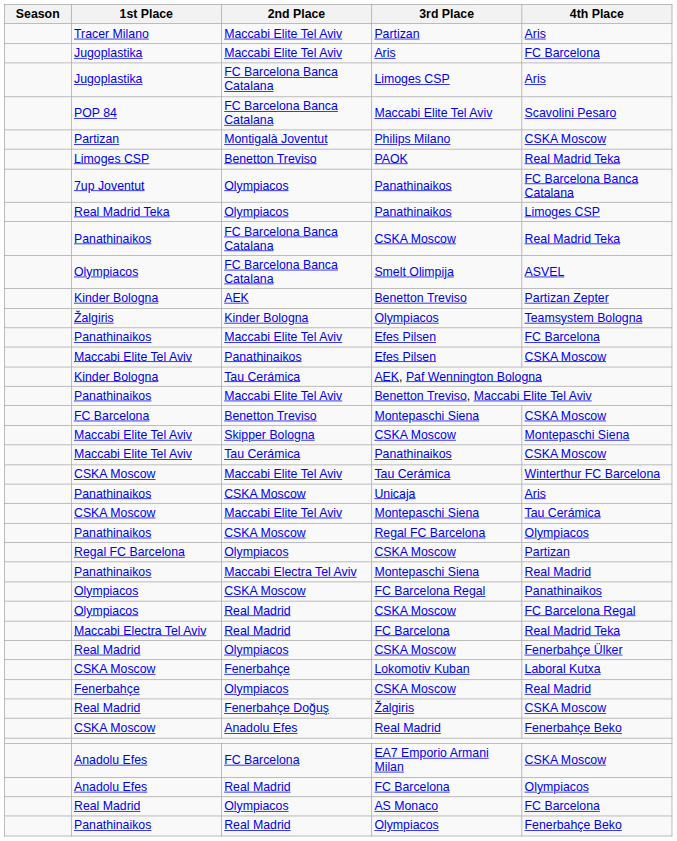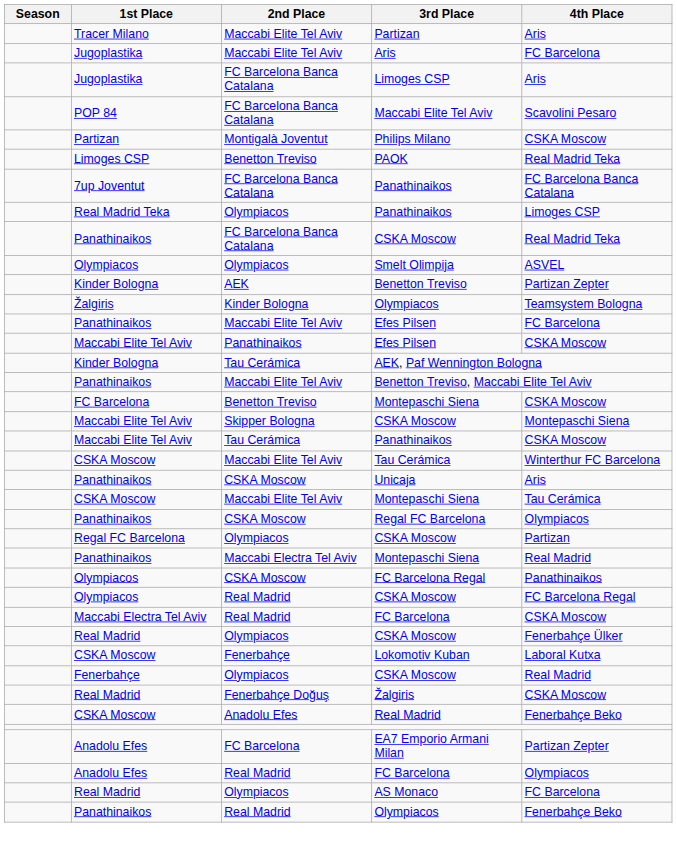 <table class="wikitable">
 <tr>
 <th width=8%>Season</th>
 <th width=18%>1st Place</th>
 <th width=18%>2nd Place</th>
 <th width=18%>3rd Place</th>
 <th width=18%>4th Place</th>
 </tr>
 <tr>
 <td></td>
 <td> <a href='#'>Tracer Milano</a></td>
 <td> <a href='#'>Maccabi Elite Tel Aviv</a></td>
 <td> <a href='#'>Partizan</a></td>
 <td> <a href='#'>Aris</a></td>
 </tr>
 <tr>
 <td></td>
 <td> <a href='#'>Jugoplastika</a></td>
 <td> <a href='#'>Maccabi Elite Tel Aviv</a></td>
 <td> <a href='#'>Aris</a></td>
 <td> <a href='#'>FC Barcelona</a></td>
 </tr>
 <tr>
 <td></td>
 <td> <a href='#'>Jugoplastika</a></td>
 <td> <a href='#'>FC Barcelona Banca Catalana</a></td>
 <td> <a href='#'>Limoges CSP</a></td>
 <td> <a href='#'>Aris</a></td>
 </tr>
 <tr>
 <td></td>
 <td> <a href='#'>POP 84</a></td>
 <td> <a href='#'>FC Barcelona Banca Catalana</a></td>
 <td> <a href='#'>Maccabi Elite Tel Aviv</a></td>
 <td> <a href='#'>Scavolini Pesaro</a></td>
 </tr>
 <tr>
 <td></td>
 <td> <a href='#'>Partizan</a></td>
 <td> <a href='#'>Montigalà Joventut</a></td>
 <td> <a href='#'>Philips Milano</a></td>
 <td> <a href='#'>CSKA Moscow</a></td>
 </tr>
 <tr>
 <td></td>
 <td> <a href='#'>Limoges CSP</a></td>
 <td> <a href='#'>Benetton Treviso</a></td>
 <td> <a href='#'>PAOK</a></td>
 <td> <a href='#'>Real Madrid Teka</a></td>
 </tr>
 <tr>
 <td></td>
 <td> <a href='#'>7up Joventut</a></td>
-<td> <a href='#'>Olympiacos</a></td>
+<td> <a href='#'>FC Barcelona Banca Catalana</a></td>
 <td> <a href='#'>Panathinaikos</a></td>
 <td> <a href='#'>FC Barcelona Banca Catalana</a></td>
 </tr>
 <tr>
 <td></td>
 <td> <a href='#'>Real Madrid Teka</a></td>
 <td> <a href='#'>Olympiacos</a></td>
 <td> <a href='#'>Panathinaikos</a></td>
 <td> <a href='#'>Limoges CSP</a></td>
 </tr>
 <tr>
 <td></td>
 <td> <a href='#'>Panathinaikos</a></td>
 <td> <a href='#'>FC Barcelona Banca Catalana</a></td>
 <td> <a href='#'>CSKA Moscow</a></td>
 <td> <a href='#'>Real Madrid Teka</a></td>
 </tr>
 <tr>
 <td></td>
 <td> <a href='#'>Olympiacos</a></td>
-<td> <a href='#'>FC Barcelona Banca Catalana</a></td>
+<td> <a href='#'>Olympiacos</a></td>
 <td> <a href='#'>Smelt Olimpija</a></td>
 <td> <a href='#'>ASVEL</a></td>
 </tr>
 <tr>
 <td></td>
 <td> <a href='#'>Kinder Bologna</a></td>
 <td> <a href='#'>AEK</a></td>
 <td> <a href='#'>Benetton Treviso</a></td>
 <td> <a href='#'>Partizan Zepter</a></td>
 </tr>
 <tr>
 <td></td>
 <td> <a href='#'>Žalgiris</a></td>
 <td> <a href='#'>Kinder Bologna</a></td>
 <td> <a href='#'>Olympiacos</a></td>
 <td> <a href='#'>Teamsystem Bologna</a></td>
 </tr>
 <tr>
 <td></td>
 <td> <a href='#'>Panathinaikos</a></td>
 <td> <a href='#'>Maccabi Elite Tel Aviv</a></td>
 <td> <a href='#'>Efes Pilsen</a></td>
 <td> <a href='#'>FC Barcelona</a></td>
 </tr>
 <tr>
 <td></td>
 <td> <a href='#'>Maccabi Elite Tel Aviv</a></td>
 <td> <a href='#'>Panathinaikos</a></td>
 <td> <a href='#'>Efes Pilsen</a></td>
 <td> <a href='#'>CSKA Moscow</a></td>
 </tr>
 <tr>
 <td></td>
 <td> <a href='#'>Kinder Bologna</a></td>
 <td> <a href='#'>Tau Cerámica</a></td>
 <td colspan=2> <a href='#'>AEK</a>,  <a href='#'>Paf Wennington Bologna</a></td>
 </tr>
 <tr>
 <td></td>
 <td> <a href='#'>Panathinaikos</a></td>
 <td> <a href='#'>Maccabi Elite Tel Aviv</a></td>
 <td colspan=2> <a href='#'>Benetton Treviso</a>,  <a href='#'>Maccabi Elite Tel Aviv</a></td>
 </tr>
 <tr>
 <td></td>
 <td> <a href='#'>FC Barcelona</a></td>
 <td> <a href='#'>Benetton Treviso</a></td>
 <td> <a href='#'>Montepaschi Siena</a></td>
 <td> <a href='#'>CSKA Moscow</a></td>
 </tr>
 <tr>
 <td></td>
 <td> <a href='#'>Maccabi Elite Tel Aviv</a></td>
 <td> <a href='#'>Skipper Bologna</a></td>
 <td> <a href='#'>CSKA Moscow</a></td>
 <td> <a href='#'>Montepaschi Siena</a></td>
 </tr>
 <tr>
 <td></td>
 <td> <a href='#'>Maccabi Elite Tel Aviv</a></td>
 <td> <a href='#'>Tau Cerámica</a></td>
 <td> <a href='#'>Panathinaikos</a></td>
 <td> <a href='#'>CSKA Moscow</a></td>
 </tr>
 <tr>
 <td></td>
 <td> <a href='#'>CSKA Moscow</a></td>
 <td> <a href='#'>Maccabi Elite Tel Aviv</a></td>
 <td> <a href='#'>Tau Cerámica</a></td>
 <td> <a href='#'>Winterthur FC Barcelona</a></td>
 </tr>
 <tr>
 <td></td>
 <td> <a href='#'>Panathinaikos</a></td>
 <td> <a href='#'>CSKA Moscow</a></td>
 <td> <a href='#'>Unicaja</a></td>
 <td> <a href='#'>Aris</a></td>
 </tr>
 <tr>
 <td></td>
 <td> <a href='#'>CSKA Moscow</a></td>
 <td> <a href='#'>Maccabi Elite Tel Aviv</a></td>
 <td> <a href='#'>Montepaschi Siena</a></td>
 <td> <a href='#'>Tau Cerámica</a></td>
 </tr>
 <tr>
 <td></td>
 <td> <a href='#'>Panathinaikos</a></td>
 <td> <a href='#'>CSKA Moscow</a></td>
 <td> <a href='#'>Regal FC Barcelona</a></td>
 <td> <a href='#'>Olympiacos</a></td>
 </tr>
 <tr>
 <td></td>
 <td> <a href='#'>Regal FC Barcelona</a></td>
 <td> <a href='#'>Olympiacos</a></td>
 <td> <a href='#'>CSKA Moscow</a></td>
 <td> <a href='#'>Partizan</a></td>
 </tr>
 <tr>
 <td></td>
 <td> <a href='#'>Panathinaikos</a></td>
 <td> <a href='#'>Maccabi Electra Tel Aviv</a></td>
 <td> <a href='#'>Montepaschi Siena</a></td>
 <td> <a href='#'>Real Madrid</a></td>
 </tr>
 <tr>
 <td></td>
 <td> <a href='#'>Olympiacos</a></td>
 <td> <a href='#'>CSKA Moscow</a></td>
 <td> <a href='#'>FC Barcelona Regal</a></td>
 <td> <a href='#'>Panathinaikos</a></td>
 </tr>
 <tr>
 <td></td>
 <td> <a href='#'>Olympiacos</a></td>
 <td> <a href='#'>Real Madrid</a></td>
 <td> <a href='#'>CSKA Moscow</a></td>
 <td> <a href='#'>FC Barcelona Regal</a></td>
 </tr>
 <tr>
 <td></td>
 <td> <a href='#'>Maccabi Electra Tel Aviv</a></td>
 <td> <a href='#'>Real Madrid</a></td>
 <td> <a href='#'>FC Barcelona</a></td>
-<td> <a href='#'>Real Madrid Teka</a></td>
+<td> <a href='#'>CSKA Moscow</a></td>
 </tr>
 <tr>
 <td></td>
 <td> <a href='#'>Real Madrid</a></td>
 <td> <a href='#'>Olympiacos</a></td>
 <td> <a href='#'>CSKA Moscow</a></td>
 <td> <a href='#'>Fenerbahçe Ülker</a></td>
 </tr>
 <tr>
 <td></td>
 <td> <a href='#'>CSKA Moscow</a></td>
 <td> <a href='#'>Fenerbahçe</a></td>
 <td> <a href='#'>Lokomotiv Kuban</a></td>
 <td> <a href='#'>Laboral Kutxa</a></td>
 </tr>
 <tr>
 <td></td>
 <td> <a href='#'>Fenerbahçe</a></td>
 <td> <a href='#'>Olympiacos</a></td>
 <td> <a href='#'>CSKA Moscow</a></td>
 <td> <a href='#'>Real Madrid</a></td>
 </tr>
 <tr>
 <td></td>
 <td> <a href='#'>Real Madrid</a></td>
 <td> <a href='#'>Fenerbahçe Doğuş</a></td>
 <td> <a href='#'>Žalgiris</a></td>
 <td> <a href='#'>CSKA Moscow</a></td>
 </tr>
 <tr>
 <td></td>
 <td> <a href='#'>CSKA Moscow</a></td>
 <td> <a href='#'>Anadolu Efes</a></td>
 <td> <a href='#'>Real Madrid</a></td>
 <td> <a href='#'>Fenerbahçe Beko</a></td>
 </tr>
 <tr>
 <td></td>
 <td colspan=4></td>
 </tr>
 <tr>
 <td></td>
 <td> <a href='#'>Anadolu Efes</a></td>
 <td> <a href='#'>FC Barcelona</a></td>
 <td> <a href='#'>EA7 Emporio Armani Milan</a></td>
-<td> <a href='#'>CSKA Moscow</a></td>
+<td> <a href='#'>Partizan Zepter</a></td>
 </tr>
 <tr>
 <td></td>
 <td> <a href='#'>Anadolu Efes</a></td>
 <td> <a href='#'>Real Madrid</a></td>
 <td> <a href='#'>FC Barcelona</a></td>
 <td> <a href='#'>Olympiacos</a></td>
 </tr>
 <tr>
 <td></td>
 <td> <a href='#'>Real Madrid</a></td>
 <td> <a href='#'>Olympiacos</a></td>
 <td> <a href='#'>AS Monaco</a></td>
 <td> <a href='#'>FC Barcelona</a></td>
 </tr>
 <tr>
 <td></td>
 <td> <a href='#'>Panathinaikos</a></td>
 <td> <a href='#'>Real Madrid</a></td>
 <td> <a href='#'>Olympiacos</a></td>
 <td> <a href='#'>Fenerbahçe Beko</a></td>
 </tr>
 </table>
